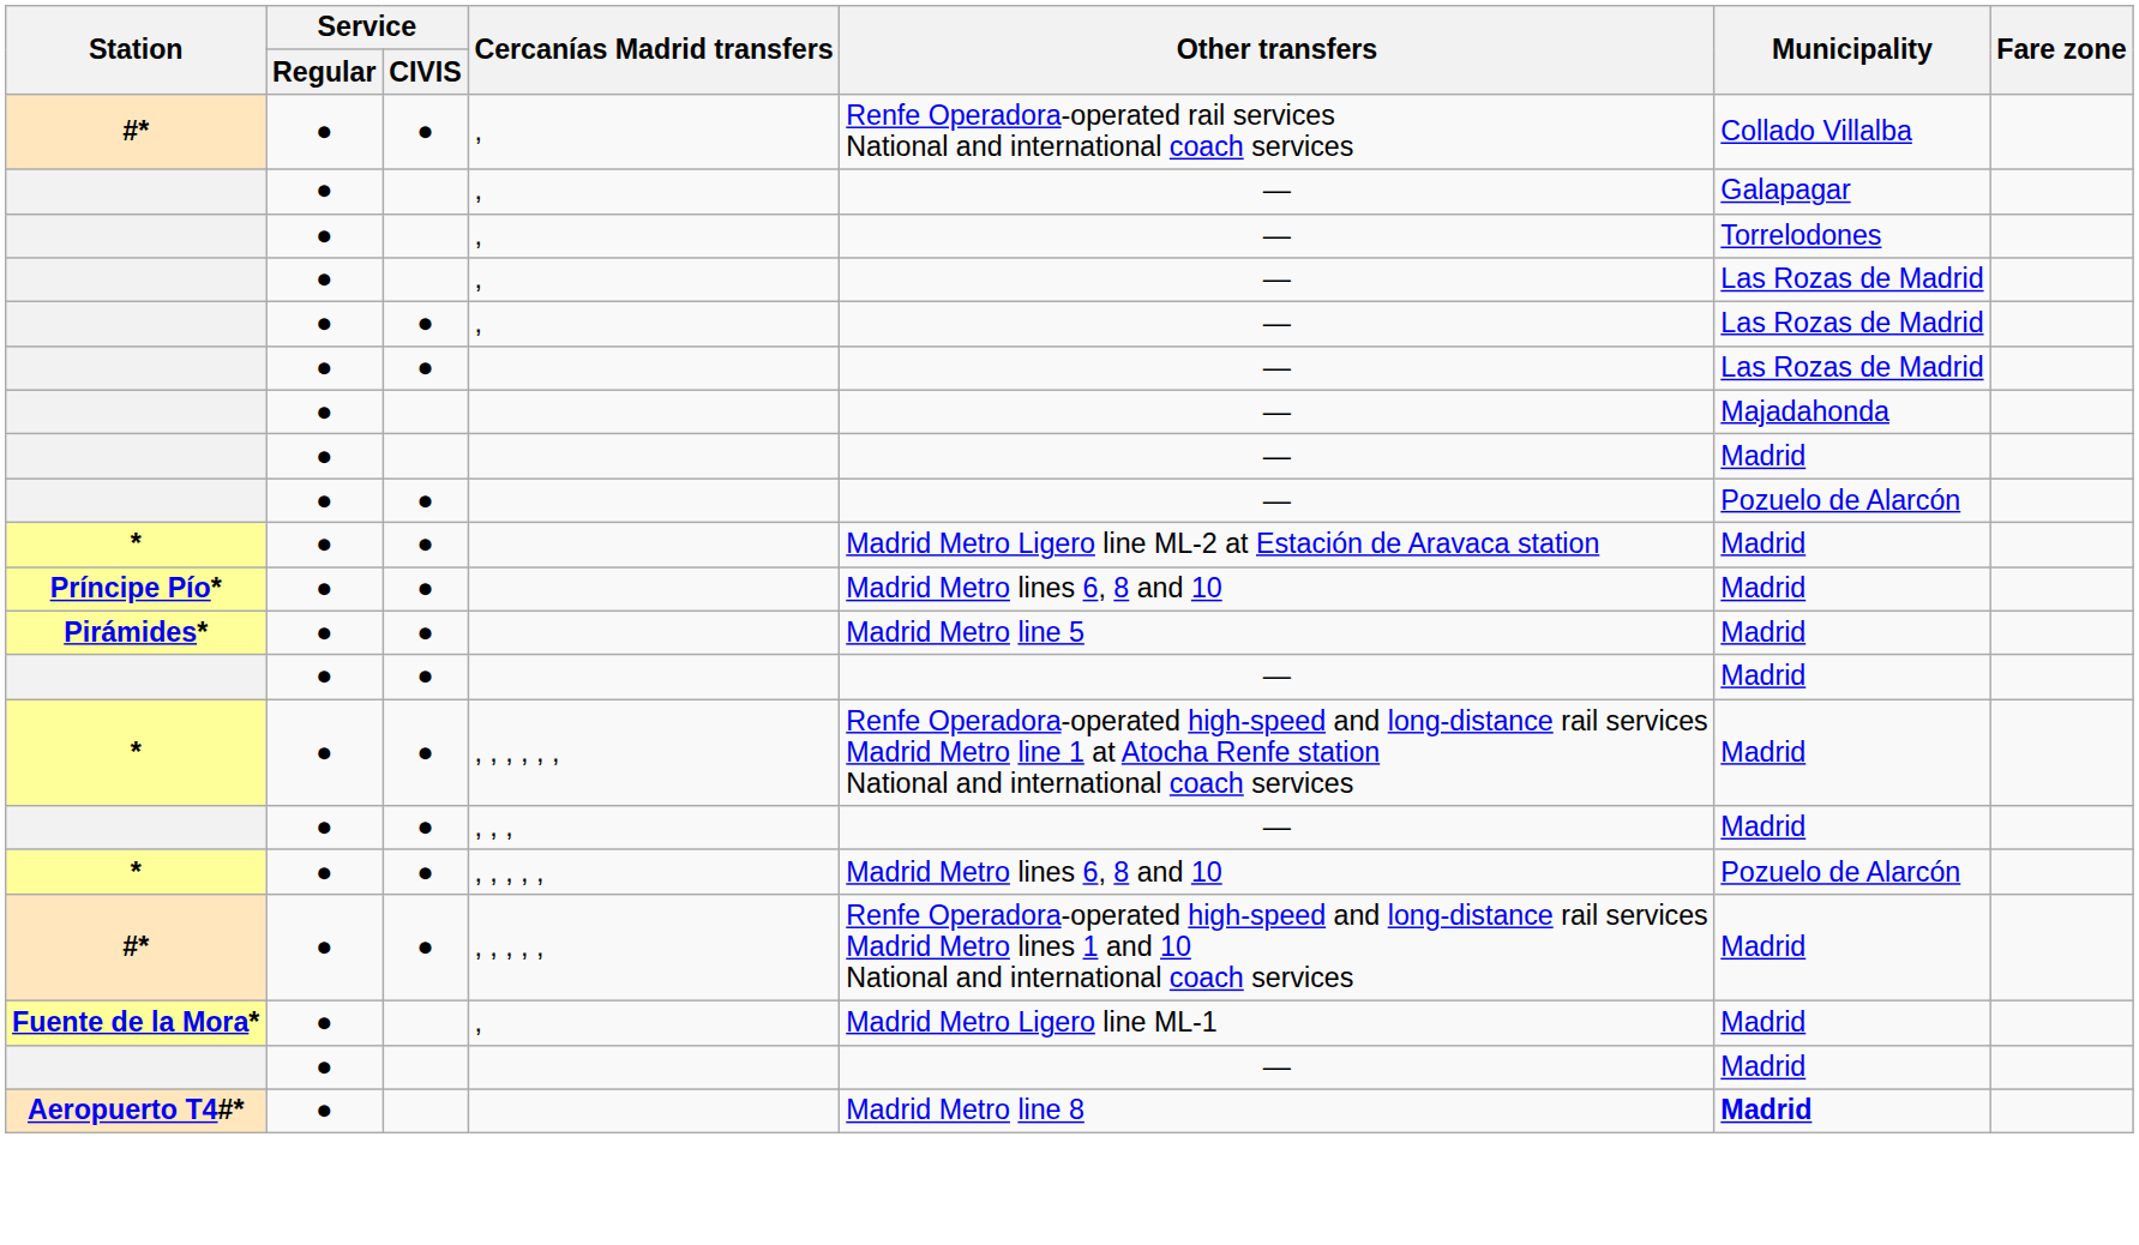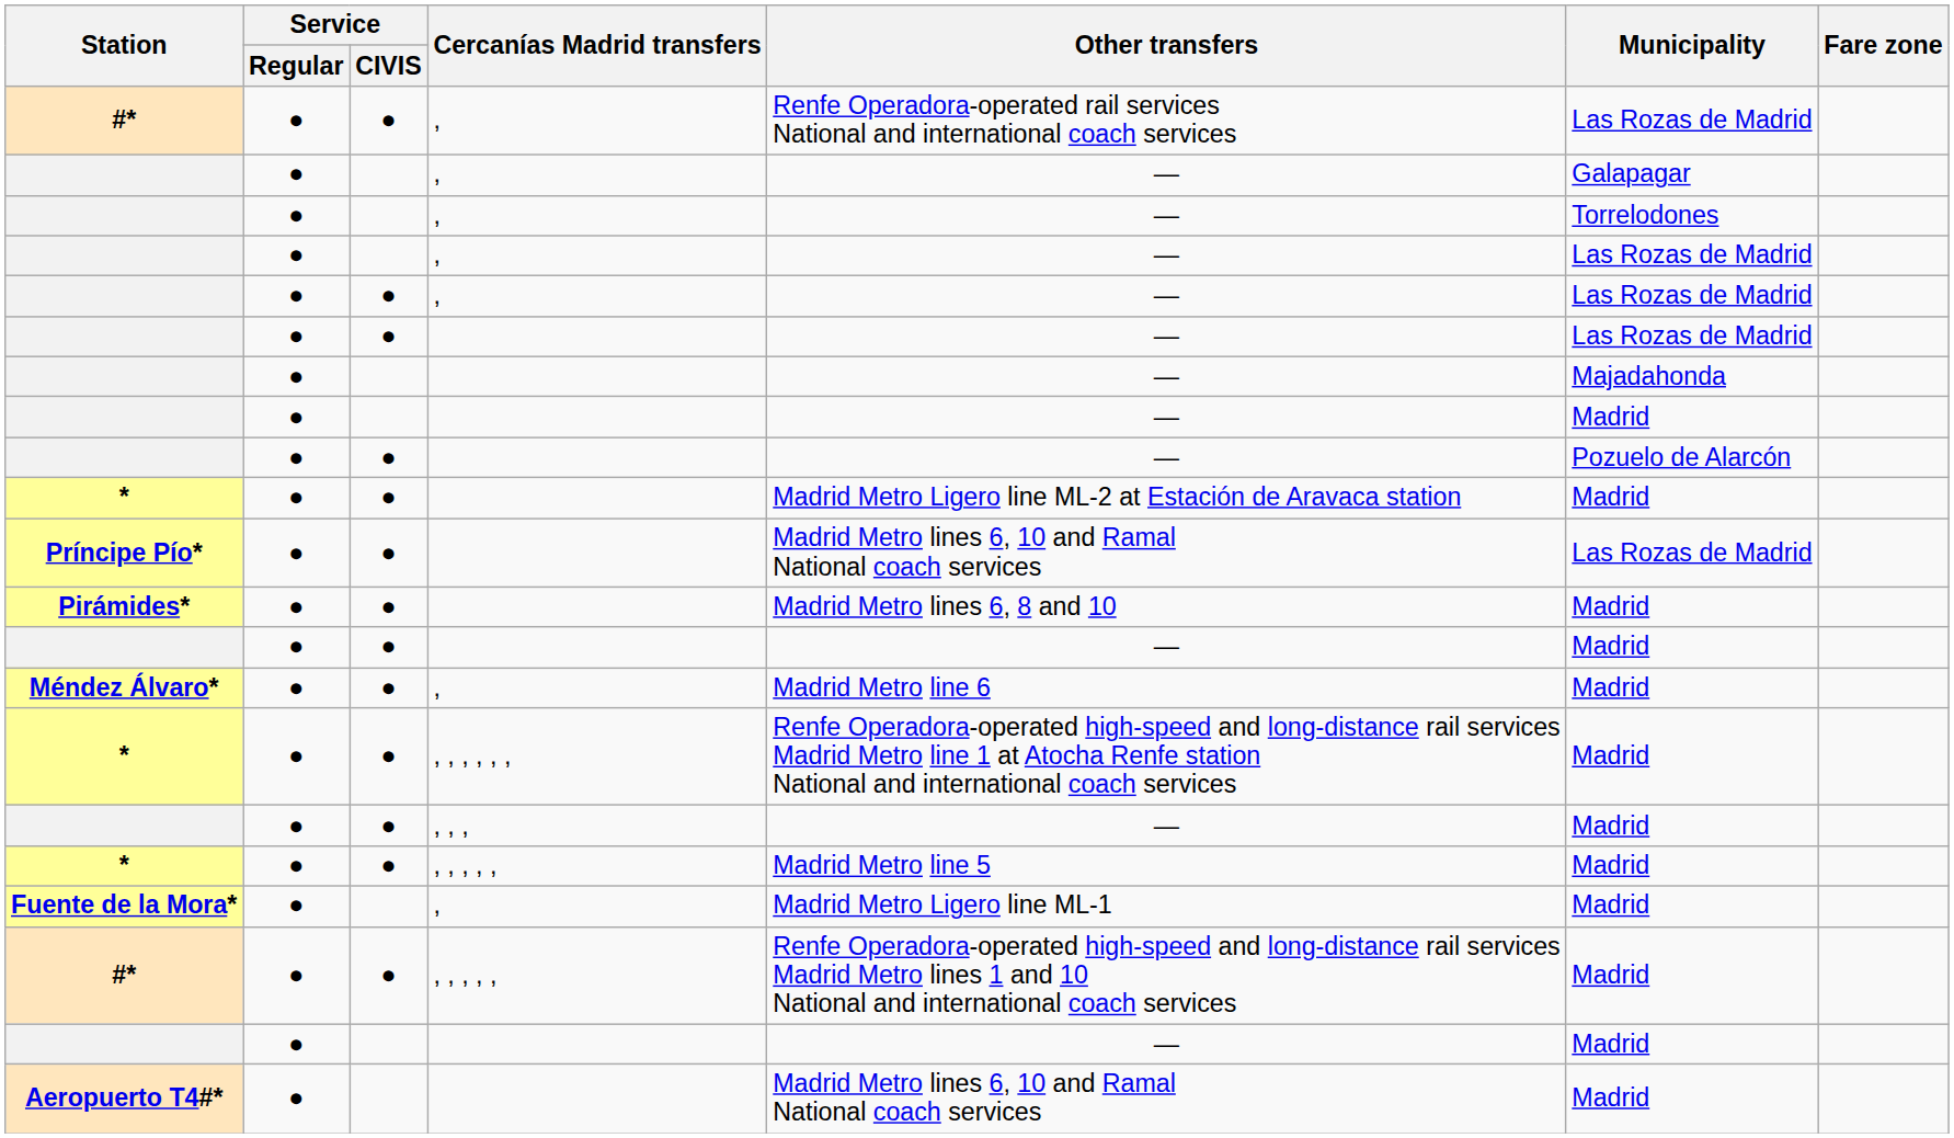 <table class="wikitable sortable plainrowheaders">
 <tr>
 <th scope=col rowspan=2>Station</th>
 <th scope=col colspan=2>Service</th>
 <th scope=col rowspan=2>Cercanías Madrid transfers</th>
 <th scope=col rowspan=2>Other transfers</th>
 <th scope=col rowspan=2>Municipality</th>
 <th scope=col rowspan=2>Fare zone</th>
 </tr>
 <tr>
 <th scope=col>Regular</th>
 <th scope=col>CIVIS</th>
 </tr>
 <tr>
 <th scope=row style="background-color:#FFE6BD">#*</th>
 <td align=center>●</td>
 <td align=center>●</td>
 <td>, </td>
 <td><a href='#'>Renfe Operadora</a>-operated rail services<br> National and international <a href='#'>coach</a> services</td>
-<td><a href='#'>Collado Villalba</a></td>
+<td><a href='#'>Las Rozas de Madrid</a></td>
 <td align=center></td>
 </tr>
 <tr>
 <th scope=row></th>
 <td align=center>●</td>
 <td></td>
 <td>, </td>
 <td align=center>—</td>
 <td><a href='#'>Galapagar</a></td>
 <td align=center></td>
 </tr>
 <tr>
 <th scope=row></th>
 <td align=center>●</td>
 <td></td>
 <td>, </td>
 <td align=center>—</td>
 <td><a href='#'>Torrelodones</a></td>
 <td align=center></td>
 </tr>
 <tr>
 <th scope=row></th>
 <td align=center>●</td>
 <td></td>
 <td>, </td>
 <td align=center>—</td>
 <td><a href='#'>Las Rozas de Madrid</a></td>
 <td align=center></td>
 </tr>
 <tr>
 <th scope=row></th>
 <td align=center>●</td>
 <td align=center>●</td>
 <td>, </td>
 <td align=center>—</td>
 <td><a href='#'>Las Rozas de Madrid</a></td>
 <td align=center></td>
 </tr>
 <tr>
 <th scope=row></th>
 <td align=center>●</td>
 <td align=center>●</td>
 <td></td>
 <td align=center>—</td>
 <td><a href='#'>Las Rozas de Madrid</a></td>
 <td align=center></td>
 </tr>
 <tr>
 <th scope=row></th>
 <td align=center>●</td>
 <td></td>
 <td></td>
 <td align=center>—</td>
 <td><a href='#'>Majadahonda</a></td>
 <td align=center></td>
 </tr>
 <tr>
 <th scope=row></th>
 <td align=center>●</td>
 <td></td>
 <td></td>
 <td align=center>—</td>
 <td><a href='#'>Madrid</a></td>
 <td align=center></td>
 </tr>
 <tr>
 <th scope=row></th>
 <td align=center>●</td>
 <td align=center>●</td>
 <td></td>
 <td align=center>—</td>
 <td><a href='#'>Pozuelo de Alarcón</a></td>
 <td align=center></td>
 </tr>
 <tr>
 <th scope=row style="background-color:#FFFF99">*</th>
 <td align=center>●</td>
 <td align=center>●</td>
 <td></td>
 <td><a href='#'>Madrid Metro Ligero</a> line ML-2 at <a href='#'>Estación de Aravaca station</a></td>
 <td><a href='#'>Madrid</a></td>
 <td align=center></td>
 </tr>
 <tr>
 <th scope=row style="background-color:#FFFF99"><a href='#'>Príncipe Pío</a>*</th>
 <td align=center>●</td>
 <td align=center>●</td>
 <td></td>
-<td><a href='#'>Madrid Metro</a> lines <a href='#'>6</a>, <a href='#'>8</a> and <a href='#'>10</a></td>
-<td><a href='#'>Madrid</a></td>
+<td><a href='#'>Madrid Metro</a> lines <a href='#'>6</a>, <a href='#'>10</a> and <a href='#'>Ramal</a><br> National <a href='#'>coach</a> services</td>
+<td><a href='#'>Las Rozas de Madrid</a></td>
 <td align=center></td>
 </tr>
 <tr>
 <th scope=row style="background-color:#FFFF99"><a href='#'>Pirámides</a>*</th>
 <td align=center>●</td>
 <td align=center>●</td>
 <td></td>
-<td><a href='#'>Madrid Metro</a> <a href='#'>line 5</a></td>
+<td><a href='#'>Madrid Metro</a> lines <a href='#'>6</a>, <a href='#'>8</a> and <a href='#'>10</a></td>
 <td><a href='#'>Madrid</a></td>
 <td align=center></td>
 </tr>
 <tr>
 <th scope=row></th>
 <td align=center>●</td>
 <td align=center>●</td>
 <td></td>
 <td align=center>—</td>
+<td><a href='#'>Madrid</a></td>
+<td align=center></td>
+</tr>
+<tr>
+<th scope=row style="background-color:#FFFF99"><a href='#'>Méndez Álvaro</a>*</th>
+<td align=center>●</td>
+<td align=center>●</td>
+<td>, </td>
+<td><a href='#'>Madrid Metro</a> <a href='#'>line 6</a></td>
 <td><a href='#'>Madrid</a></td>
 <td align=center></td>
 </tr>
 <tr>
 <th scope=row style="background: #FFFF99;">*</th>
 <td align=center>●</td>
 <td align=center>●</td>
 <td>, , , , , , </td>
 <td><a href='#'>Renfe Operadora</a>-operated <a href='#'>high-speed</a> and <a href='#'>long-distance</a> rail services<br><a href='#'>Madrid Metro</a> <a href='#'>line 1</a> at <a href='#'>Atocha Renfe station</a><br> National and international <a href='#'>coach</a> services</td>
 <td><a href='#'>Madrid</a></td>
 <td align=center></td>
 </tr>
 <tr>
 <th scope=row></th>
 <td align=center>●</td>
 <td align=center>●</td>
 <td>, , , </td>
 <td align=center>—</td>
 <td><a href='#'>Madrid</a></td>
 <td align=center></td>
 </tr>
 <tr>
 <th scope=row style="background: #FFFF99;">*</th>
 <td align=center>●</td>
 <td align=center>●</td>
 <td>, , , , , </td>
-<td><a href='#'>Madrid Metro</a> lines <a href='#'>6</a>, <a href='#'>8</a> and <a href='#'>10</a></td>
-<td><a href='#'>Pozuelo de Alarcón</a></td>
-<td align=center></td>
-</tr>
-<tr>
-<th scope=row style="background-color:#FFE6BD">#*</th>
-<td align=center>●</td>
-<td align=center>●</td>
-<td>, , , , , </td>
-<td><a href='#'>Renfe Operadora</a>-operated <a href='#'>high-speed</a> and <a href='#'>long-distance</a> rail services<br><a href='#'>Madrid Metro</a> lines <a href='#'>1</a> and <a href='#'>10</a><br> National and international <a href='#'>coach</a> services</td>
+<td><a href='#'>Madrid Metro</a> <a href='#'>line 5</a></td>
 <td><a href='#'>Madrid</a></td>
 <td align=center></td>
 </tr>
 <tr>
 <th scope=row style="background-color:#FFFF99"><a href='#'>Fuente de la Mora</a>*</th>
 <td align=center>●</td>
 <td></td>
 <td>, </td>
 <td><a href='#'>Madrid Metro Ligero</a> line ML-1</td>
+<td><a href='#'>Madrid</a></td>
+<td align=center></td>
+</tr>
+<tr>
+<th scope=row style="background-color:#FFE6BD">#*</th>
+<td align=center>●</td>
+<td align=center>●</td>
+<td>, , , , , </td>
+<td><a href='#'>Renfe Operadora</a>-operated <a href='#'>high-speed</a> and <a href='#'>long-distance</a> rail services<br><a href='#'>Madrid Metro</a> lines <a href='#'>1</a> and <a href='#'>10</a><br> National and international <a href='#'>coach</a> services</td>
 <td><a href='#'>Madrid</a></td>
 <td align=center></td>
 </tr>
 <tr>
 <th scope=row></th>
 <td align=center>●</td>
 <td></td>
 <td></td>
 <td align=center>—</td>
 <td><a href='#'>Madrid</a></td>
 <td align=center></td>
 </tr>
 <tr>
 <th scope=row style="background-color:#FFE6BD"><a href='#'>Aeropuerto T4</a>#*</th>
 <td align=center>●</td>
 <td></td>
 <td></td>
-<td><a href='#'>Madrid Metro</a> <a href='#'>line 8</a></td>
-<td><strong><a href='#'>Madrid</a></strong></td>
+<td><a href='#'>Madrid Metro</a> lines <a href='#'>6</a>, <a href='#'>10</a> and <a href='#'>Ramal</a><br> National <a href='#'>coach</a> services</td>
+<td><a href='#'>Madrid</a></td>
 <td align=center></td>
 </tr>
 </table>
